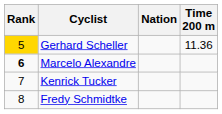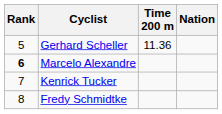 <table class="wikitable sortable" style="text-align:center">
 <tr>
 <th>Rank</th>
 <th>Cyclist</th>
+<th>Time<br>200 m</th>
 <th>Nation</th>
-<th>Time<br>200 m</th>
 </tr>
 <tr>
-<td style="background: gold;">5</td>
+<td>5</td>
 <td align=left><a href='#'>Gerhard Scheller</a></td>
+<td>11.36</td>
 <td align=left></td>
-<td>11.36</td>
 </tr>
 <tr>
 <td><strong>6</strong></td>
 <td align=left><a href='#'>Marcelo Alexandre</a></td>
+<td></td>
 <td align=left></td>
-<td></td>
 </tr>
 <tr>
 <td>7</td>
 <td align=left><a href='#'>Kenrick Tucker</a></td>
+<td></td>
 <td align=left></td>
-<td></td>
 </tr>
 <tr>
 <td>8</td>
 <td align=left><a href='#'>Fredy Schmidtke</a></td>
+<td></td>
 <td align=left></td>
-<td></td>
 </tr>
 </table>
